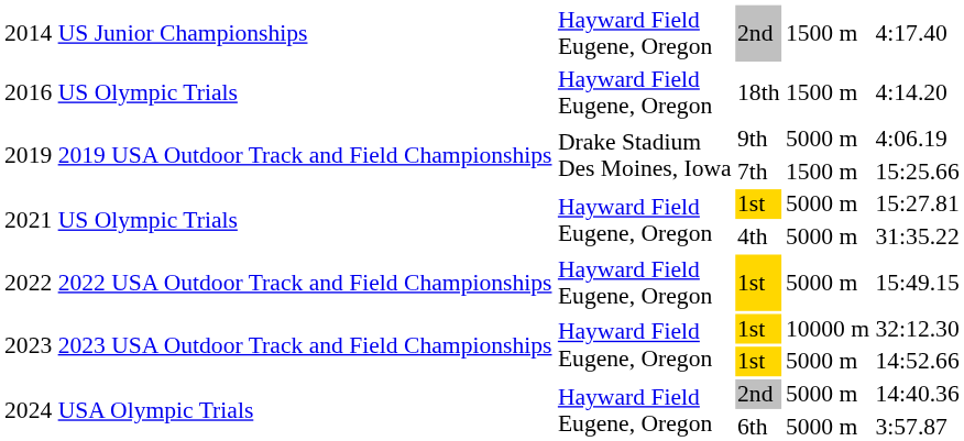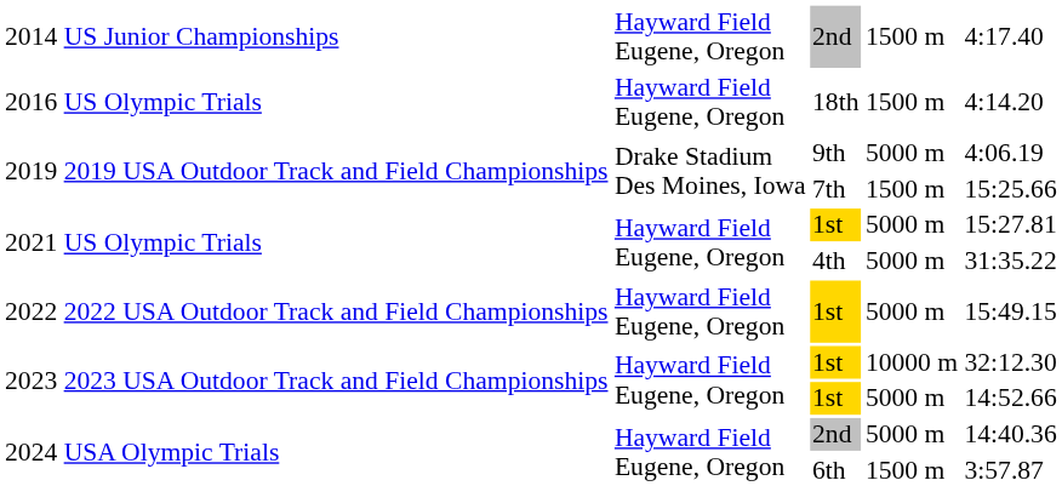 <table>
 <tr>
 <td>2014</td>
 <td><a href='#'>US Junior Championships</a></td>
 <td><a href='#'>Hayward Field</a><br>Eugene, Oregon</td>
 <td bgcolor=silver>2nd</td>
 <td>1500 m</td>
 <td>4:17.40</td>
 </tr>
 <tr>
 <td>2016</td>
 <td><a href='#'>US Olympic Trials</a></td>
 <td><a href='#'>Hayward Field</a><br>Eugene, Oregon</td>
 <td>18th</td>
 <td>1500 m</td>
 <td>4:14.20</td>
 </tr>
 <tr>
 <td rowspan=2>2019</td>
 <td rowspan=2><a href='#'>2019 USA Outdoor Track and Field Championships</a></td>
 <td rowspan=2>Drake Stadium<br>Des Moines, Iowa</td>
 <td>9th</td>
 <td>5000 m</td>
 <td>4:06.19</td>
 </tr>
 <tr>
 <td>7th</td>
 <td>1500 m</td>
 <td>15:25.66</td>
 </tr>
 <tr>
 <td rowspan=2>2021</td>
 <td rowspan=2><a href='#'>US Olympic Trials</a></td>
 <td rowspan=2><a href='#'>Hayward Field</a><br>Eugene, Oregon</td>
 <td bgcolor=gold>1st</td>
 <td>5000 m</td>
 <td>15:27.81</td>
 </tr>
 <tr>
 <td>4th</td>
 <td>5000 m</td>
 <td>31:35.22</td>
 </tr>
 <tr>
 <td>2022</td>
 <td><a href='#'>2022 USA Outdoor Track and Field Championships</a></td>
 <td><a href='#'>Hayward Field</a><br>Eugene, Oregon</td>
 <td bgcolor=gold>1st</td>
 <td>5000 m</td>
 <td>15:49.15</td>
 </tr>
 <tr>
 <td rowspan=2>2023</td>
 <td rowspan=2><a href='#'>2023 USA Outdoor Track and Field Championships</a></td>
 <td rowspan=2><a href='#'>Hayward Field</a><br>Eugene, Oregon</td>
 <td bgcolor=gold>1st</td>
 <td>10000 m</td>
 <td>32:12.30</td>
 </tr>
 <tr>
 <td bgcolor=gold>1st</td>
 <td>5000 m</td>
 <td>14:52.66</td>
 </tr>
 <tr>
 <td rowspan=2>2024</td>
 <td rowspan=2><a href='#'>USA Olympic Trials</a></td>
 <td rowspan=2><a href='#'>Hayward Field</a><br>Eugene, Oregon</td>
 <td bgcolor=silver>2nd</td>
 <td>5000 m</td>
 <td>14:40.36</td>
 </tr>
 <tr>
 <td>6th</td>
-<td>5000 m</td>
+<td>1500 m</td>
 <td>3:57.87</td>
 </tr>
 </table>
